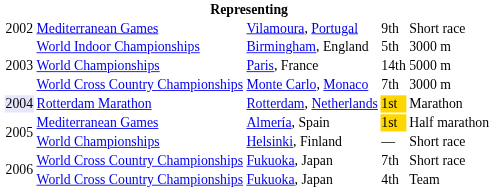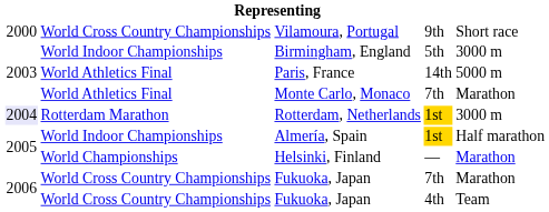 <table>
 <tr>
 <th colspan="6">Representing </th>
 </tr>
 <tr>
-<td>2002</td>
-<td><a href='#'>Mediterranean Games</a></td>
+<td>2000</td>
+<td><a href='#'>World Cross Country Championships</a></td>
 <td><a href='#'>Vilamoura</a>, <a href='#'>Portugal</a></td>
 <td>9th</td>
 <td>Short race</td>
 <td></td>
 </tr>
 <tr>
 <td rowspan=3>2003</td>
 <td><a href='#'>World Indoor Championships</a></td>
 <td><a href='#'>Birmingham</a>, England</td>
 <td>5th</td>
 <td>3000 m</td>
 <td></td>
 </tr>
 <tr>
-<td><a href='#'>World Championships</a></td>
+<td><a href='#'>World Athletics Final</a></td>
 <td><a href='#'>Paris</a>, France</td>
 <td>14th</td>
 <td>5000 m</td>
 <td></td>
 </tr>
 <tr>
-<td><a href='#'>World Cross Country Championships</a></td>
+<td><a href='#'>World Athletics Final</a></td>
 <td><a href='#'>Monte Carlo</a>, <a href='#'>Monaco</a></td>
 <td>7th</td>
-<td>3000 m</td>
+<td>Marathon</td>
 <td></td>
 </tr>
 <tr>
 <td style="background: lavender;">2004</td>
 <td><a href='#'>Rotterdam Marathon</a></td>
 <td><a href='#'>Rotterdam</a>, <a href='#'>Netherlands</a></td>
 <td bgcolor="gold">1st</td>
-<td>Marathon</td>
+<td>3000 m</td>
 <td></td>
 </tr>
 <tr>
 <td rowspan=2>2005</td>
-<td><a href='#'>Mediterranean Games</a></td>
+<td><a href='#'>World Indoor Championships</a></td>
 <td><a href='#'>Almería</a>, Spain</td>
 <td bgcolor="gold">1st</td>
 <td>Half marathon</td>
 <td></td>
 </tr>
 <tr>
 <td><a href='#'>World Championships</a></td>
 <td><a href='#'>Helsinki</a>, Finland</td>
 <td>—</td>
-<td>Short race</td>
+<td><a href='#'>Marathon</a></td>
 <td></td>
 </tr>
 <tr>
 <td rowspan=2>2006</td>
 <td><a href='#'>World Cross Country Championships</a></td>
 <td><a href='#'>Fukuoka</a>, Japan</td>
 <td>7th</td>
-<td>Short race</td>
+<td>Marathon</td>
 <td></td>
 </tr>
 <tr>
 <td><a href='#'>World Cross Country Championships</a></td>
 <td><a href='#'>Fukuoka</a>, Japan</td>
 <td>4th</td>
 <td>Team</td>
 <td></td>
 </tr>
 </table>
